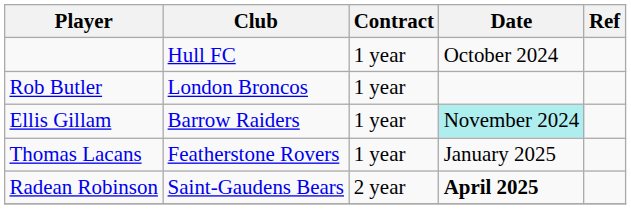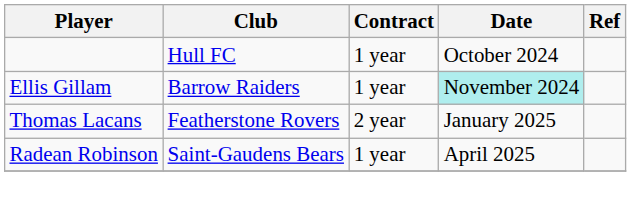 <table class="wikitable">
 <tr>
 <th>Player</th>
 <th>Club</th>
 <th>Contract</th>
 <th>Date</th>
 <th>Ref</th>
 </tr>
 <tr>
 <td></td>
 <td> <a href='#'>Hull FC</a></td>
 <td>1 year</td>
 <td>October 2024</td>
 <td></td>
 </tr>
 <tr>
-<td> <a href='#'>Rob Butler</a></td>
-<td> <a href='#'>London Broncos</a></td>
-<td>1 year</td>
-<td></td>
-<td></td>
-</tr>
-<tr>
 <td> <a href='#'>Ellis Gillam</a></td>
 <td> <a href='#'>Barrow Raiders</a></td>
 <td>1 year</td>
 <td style="background: paleturquoise;">November 2024</td>
 <td></td>
 </tr>
 <tr>
 <td> <a href='#'>Thomas Lacans</a></td>
 <td> <a href='#'>Featherstone Rovers</a></td>
-<td>1 year</td>
+<td>2 year</td>
 <td>January 2025</td>
 <td></td>
 </tr>
 <tr>
 <td> <a href='#'>Radean Robinson</a></td>
 <td> <a href='#'>Saint-Gaudens Bears</a></td>
-<td>2 year</td>
-<td><strong>April 2025</strong></td>
+<td>1 year</td>
+<td>April 2025</td>
 <td></td>
 </tr>
 <tr>
 </tr>
 </table>
